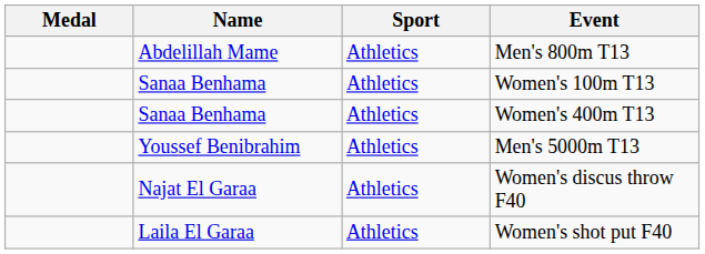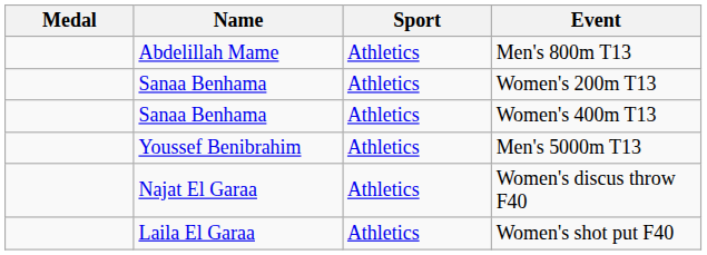 <table class="wikitable">
 <tr>
 <th style="width:6em">Medal</th>
 <th style="width:10em">Name</th>
 <th style="width:7em">Sport</th>
 <th style="width:10em">Event</th>
 </tr>
 <tr>
 <td></td>
 <td><a href='#'>Abdelillah Mame</a></td>
 <td><a href='#'>Athletics</a></td>
 <td>Men's 800m T13</td>
 </tr>
 <tr>
 <td></td>
 <td><a href='#'>Sanaa Benhama</a></td>
 <td><a href='#'>Athletics</a></td>
-<td>Women's 100m T13</td>
+<td>Women's 200m T13</td>
 </tr>
 <tr>
 <td></td>
 <td><a href='#'>Sanaa Benhama</a></td>
 <td><a href='#'>Athletics</a></td>
 <td>Women's 400m T13</td>
 </tr>
 <tr>
 <td></td>
 <td><a href='#'>Youssef Benibrahim</a></td>
 <td><a href='#'>Athletics</a></td>
 <td>Men's 5000m T13</td>
 </tr>
 <tr>
 <td></td>
 <td><a href='#'>Najat El Garaa</a></td>
 <td><a href='#'>Athletics</a></td>
 <td>Women's discus throw F40</td>
 </tr>
 <tr>
 <td></td>
 <td><a href='#'>Laila El Garaa</a></td>
 <td><a href='#'>Athletics</a></td>
 <td>Women's shot put F40</td>
 </tr>
 </table>
